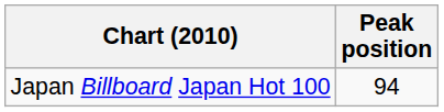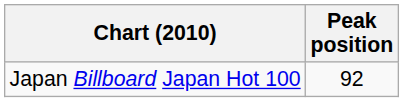 <table class="wikitable sortable">
 <tr>
 <th>Chart (2010)</th>
 <th>Peak<br>position</th>
 </tr>
 <tr>
 <td>Japan <em><a href='#'>Billboard</a></em> <a href='#'>Japan Hot 100</a></td>
-<td style="text-align:center;">94</td>
+<td style="text-align:center;">92</td>
 </tr>
 </table>
